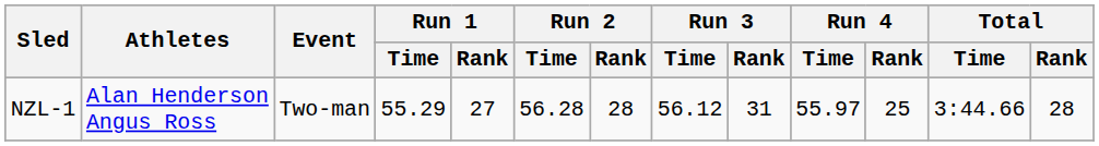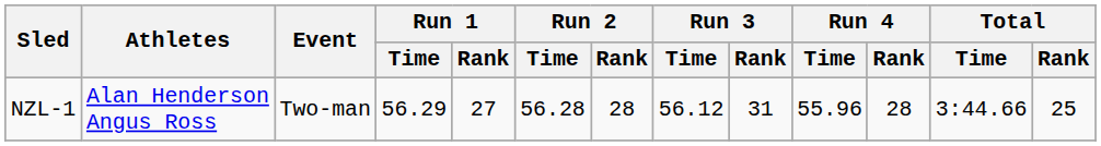 <table class="wikitable" border="1" style="font-size:90%">
 <tr>
 <th rowspan="2">Sled</th>
 <th rowspan="2">Athletes</th>
 <th rowspan="2">Event</th>
 <th colspan="2">Run 1</th>
 <th colspan="2">Run 2</th>
 <th colspan="2">Run 3</th>
 <th colspan="2">Run 4</th>
 <th colspan="2">Total</th>
 </tr>
 <tr>
 <th>Time</th>
 <th>Rank</th>
 <th>Time</th>
 <th>Rank</th>
 <th>Time</th>
 <th>Rank</th>
 <th>Time</th>
 <th>Rank</th>
 <th>Time</th>
 <th>Rank</th>
 </tr>
 <tr>
 <td align="center">NZL-1</td>
 <td><a href='#'>Alan Henderson</a><br><a href='#'>Angus Ross</a></td>
 <td>Two-man</td>
-<td align="center">55.29</td>
+<td align="center">56.29</td>
 <td align="center">27</td>
 <td align="center">56.28</td>
 <td align="center">28</td>
 <td align="center">56.12</td>
 <td align="center">31</td>
-<td align="center">55.97</td>
+<td align="center">55.96</td>
+<td align="center">28</td>
+<td align="center">3:44.66</td>
 <td align="center">25</td>
-<td align="center">3:44.66</td>
-<td align="center">28</td>
 </tr>
 </table>
